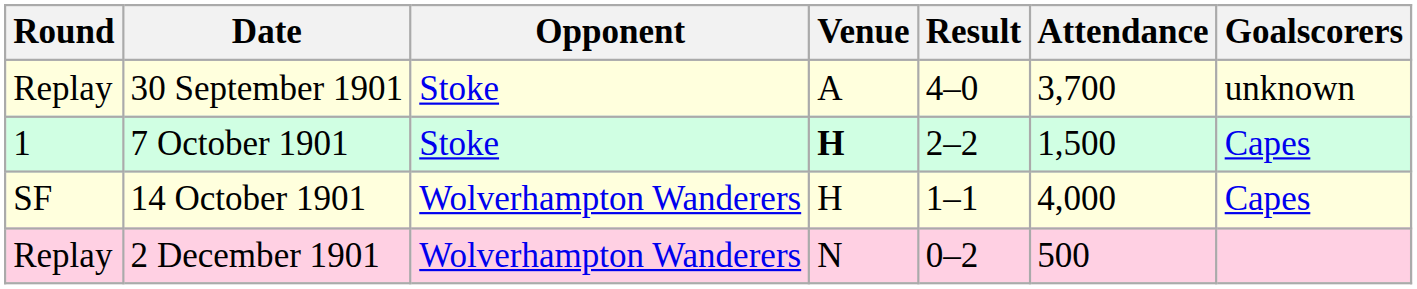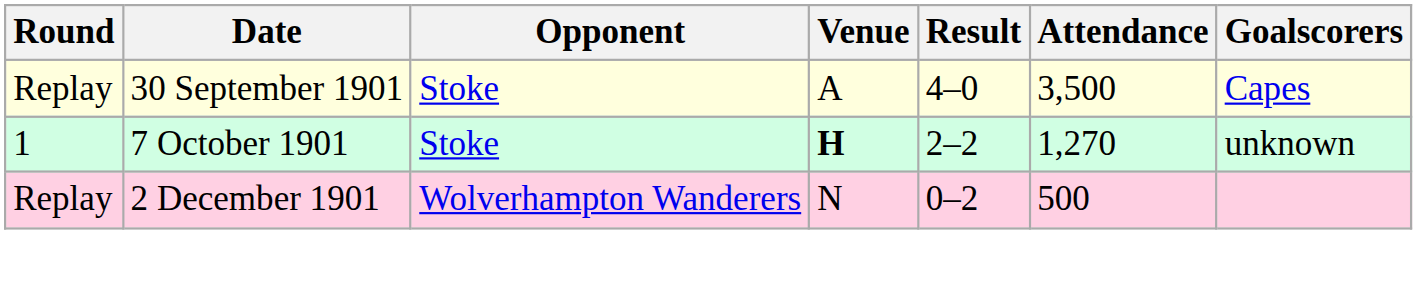 <table class="wikitable">
 <tr>
 <th>Round</th>
 <th>Date</th>
 <th>Opponent</th>
 <th>Venue</th>
 <th>Result</th>
 <th>Attendance</th>
 <th>Goalscorers</th>
 </tr>
 <tr style="background-color: #ffffdd;">
 <td>Replay</td>
 <td>30 September 1901</td>
 <td><a href='#'>Stoke</a></td>
 <td>A</td>
 <td>4–0</td>
-<td>3,700</td>
-<td>unknown</td>
+<td>3,500</td>
+<td><a href='#'>Capes</a></td>
 </tr>
 <tr style="background-color: #d0ffe3;">
 <td>1</td>
 <td>7 October 1901</td>
 <td><a href='#'>Stoke</a></td>
 <td><strong>H</strong></td>
 <td>2–2</td>
-<td>1,500</td>
-<td><a href='#'>Capes</a></td>
-</tr>
-<tr style="background-color: #ffffdd;">
-<td>SF</td>
-<td>14 October 1901</td>
-<td><a href='#'>Wolverhampton Wanderers</a></td>
-<td>H</td>
-<td>1–1</td>
-<td>4,000</td>
-<td><a href='#'>Capes</a></td>
+<td>1,270</td>
+<td>unknown</td>
 </tr>
 <tr style="background-color: #ffd0e3;">
 <td>Replay</td>
 <td>2 December 1901</td>
 <td><a href='#'>Wolverhampton Wanderers</a></td>
 <td>N</td>
 <td>0–2</td>
 <td>500</td>
 <td></td>
 </tr>
 </table>
